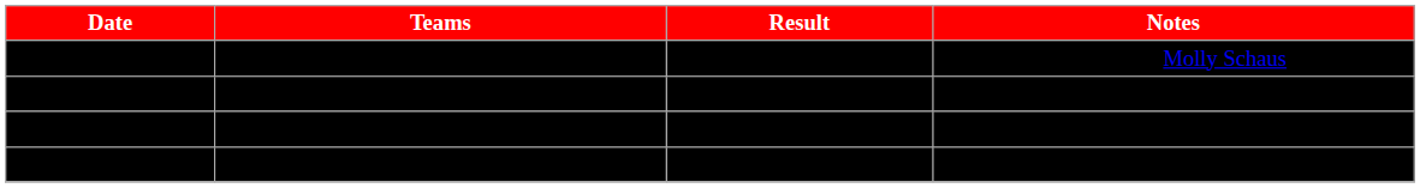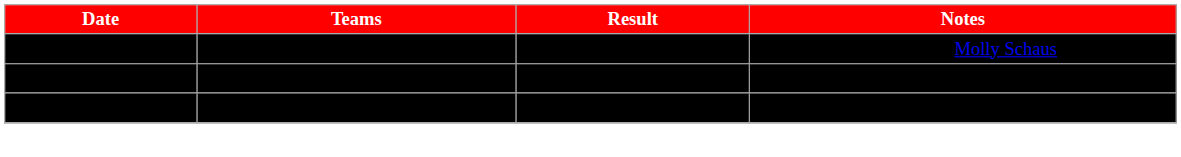 <table class="wikitable" width="80%">
 <tr align="center">
 <th style="background:red;color:#FFFFFF;">Date</th>
 <th style="background:red;color:#FFFFFF;">Teams</th>
 <th style="background:red;color:#FFFFFF;">Result</th>
 <th style="background:red;color:#FFFFFF;">Notes</th>
 </tr>
 <tr align="center" bgcolor=" ">
-<td>August 28</td>
+<td><strong>August 28</strong></td>
 <td>USA vs. Canada</td>
-<td>Sweden, 4-3</td>
+<td>USA, 4-0</td>
 <td>Shutout by <a href='#'>Molly Schaus</a></td>
 </tr>
 <tr align="center" bgcolor=" ">
 <td>August 28</td>
 <td>Sweden vs. Russia</td>
-<td>USA, 4-0</td>
-<td></td>
-</tr>
-<tr align="center" bgcolor=" ">
-<td>August 28</td>
-<td>Finland vs. Switzerland</td>
-<td>Finland, 12-0</td>
+<td>Sweden, 4-3</td>
 <td></td>
 </tr>
 <tr align="center" bgcolor=" ">
 <td>August 28</td>
 <td>Slovakia vs. Japan</td>
 <td>Slovakia, 4-0</td>
 <td></td>
 </tr>
 <tr align="center" bgcolor=" ">
 </tr>
 </table>
